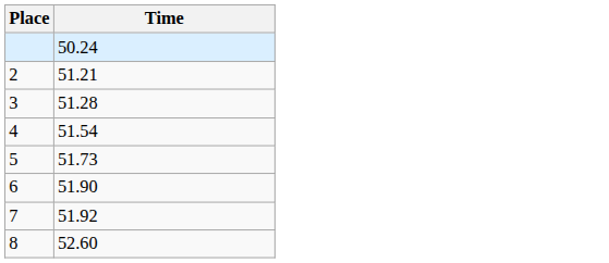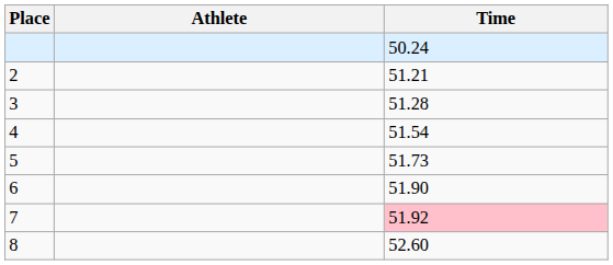 <table class=wikitable>
 <tr>
 <th>Place</th>
+<th style="width:18em">Athlete</th>
 <th style="width:12em">Time</th>
 </tr>
 <tr style="background:#daefff;">
+<td></td>
 <td></td>
 <td>50.24</td>
 </tr>
 <tr>
 <td>2</td>
+<td></td>
 <td>51.21</td>
 </tr>
 <tr>
 <td>3</td>
+<td></td>
 <td>51.28</td>
 </tr>
 <tr>
 <td>4</td>
+<td></td>
 <td>51.54</td>
 </tr>
 <tr>
 <td>5</td>
+<td></td>
 <td>51.73</td>
 </tr>
 <tr>
 <td>6</td>
+<td></td>
 <td>51.90</td>
 </tr>
 <tr>
 <td>7</td>
-<td>51.92</td>
+<td></td>
+<td style="background: pink;">51.92</td>
 </tr>
 <tr>
 <td>8</td>
+<td></td>
 <td>52.60</td>
 </tr>
 </table>
